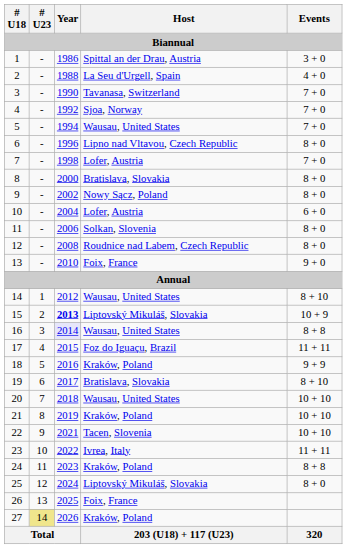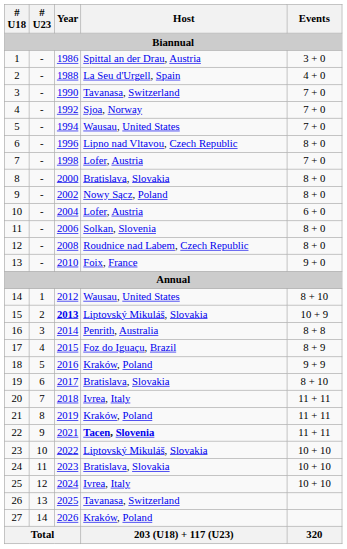 <table class="wikitable" style="font-size:100%">
 <tr>
 <th width=30># U18</th>
 <th width=30># U23</th>
 <th width=30>Year</th>
 <th width=300>Host</th>
 <th width=75>Events</th>
 </tr>
 <tr>
 <td colspan="5" bgcolor="#cccccc"align=center><strong>Biannual</strong></td>
 </tr>
 <tr>
 <td align=center>1</td>
 <td align=center>-</td>
 <td><a href='#'>1986</a></td>
 <td> <a href='#'>Spittal an der Drau</a>, <a href='#'>Austria</a></td>
 <td align=center>3 + 0</td>
 </tr>
 <tr>
 <td align=center>2</td>
 <td align=center>-</td>
 <td><a href='#'>1988</a></td>
 <td> <a href='#'>La Seu d'Urgell</a>, <a href='#'>Spain</a></td>
 <td align=center>4 + 0</td>
 </tr>
 <tr>
 <td align=center>3</td>
 <td align=center>-</td>
 <td><a href='#'>1990</a></td>
 <td> <a href='#'>Tavanasa</a>, <a href='#'>Switzerland</a></td>
 <td align=center>7 + 0</td>
 </tr>
 <tr>
 <td align=center>4</td>
 <td align=center>-</td>
 <td><a href='#'>1992</a></td>
 <td> <a href='#'>Sjoa</a>, <a href='#'>Norway</a></td>
 <td align=center>7 + 0</td>
 </tr>
 <tr>
 <td align=center>5</td>
 <td align=center>-</td>
 <td><a href='#'>1994</a></td>
 <td> <a href='#'>Wausau</a>, <a href='#'>United States</a></td>
 <td align=center>7 + 0</td>
 </tr>
 <tr>
 <td align=center>6</td>
 <td align=center>-</td>
 <td><a href='#'>1996</a></td>
 <td> <a href='#'>Lipno nad Vltavou</a>, <a href='#'>Czech Republic</a></td>
 <td align=center>8 + 0</td>
 </tr>
 <tr>
 <td align=center>7</td>
 <td align=center>-</td>
 <td><a href='#'>1998</a></td>
 <td> <a href='#'>Lofer</a>, <a href='#'>Austria</a></td>
 <td align=center>7 + 0</td>
 </tr>
 <tr>
 <td align=center>8</td>
 <td align=center>-</td>
 <td><a href='#'>2000</a></td>
 <td> <a href='#'>Bratislava</a>, <a href='#'>Slovakia</a></td>
 <td align=center>8 + 0</td>
 </tr>
 <tr>
 <td align=center>9</td>
 <td align=center>-</td>
 <td><a href='#'>2002</a></td>
 <td> <a href='#'>Nowy Sącz</a>, <a href='#'>Poland</a></td>
 <td align=center>8 + 0</td>
 </tr>
 <tr>
 <td align=center>10</td>
 <td align=center>-</td>
 <td><a href='#'>2004</a></td>
 <td> <a href='#'>Lofer</a>, <a href='#'>Austria</a></td>
 <td align=center>6 + 0</td>
 </tr>
 <tr>
 <td align=center>11</td>
 <td align=center>-</td>
 <td><a href='#'>2006</a></td>
 <td> <a href='#'>Solkan</a>, <a href='#'>Slovenia</a></td>
 <td align=center>8 + 0</td>
 </tr>
 <tr>
 <td align=center>12</td>
 <td align=center>-</td>
 <td><a href='#'>2008</a></td>
 <td> <a href='#'>Roudnice nad Labem</a>, <a href='#'>Czech Republic</a></td>
 <td align=center>8 + 0</td>
 </tr>
 <tr>
 <td align=center>13</td>
 <td align=center>-</td>
 <td><a href='#'>2010</a></td>
 <td> <a href='#'>Foix</a>, <a href='#'>France</a></td>
 <td align=center>9 + 0</td>
 </tr>
 <tr>
 <td colspan="5" bgcolor="#cccccc"align=center><strong>Annual</strong></td>
 </tr>
 <tr>
 <td align=center>14</td>
 <td align=center>1</td>
 <td><a href='#'>2012</a></td>
 <td> <a href='#'>Wausau</a>, <a href='#'>United States</a></td>
 <td align=center>8 + 10</td>
 </tr>
 <tr>
 <td align=center>15</td>
 <td align=center>2</td>
 <td><strong><a href='#'>2013</a></strong></td>
 <td> <a href='#'>Liptovský Mikuláš</a>, <a href='#'>Slovakia</a></td>
 <td align=center>10 + 9</td>
 </tr>
 <tr>
 <td align=center>16</td>
 <td align=center>3</td>
-<td style="background: lavender;"><a href='#'>2014</a></td>
-<td> <a href='#'>Wausau</a>, <a href='#'>United States</a></td>
+<td><a href='#'>2014</a></td>
+<td> <a href='#'>Penrith</a>, <a href='#'>Australia</a></td>
 <td align=center>8 + 8</td>
 </tr>
 <tr>
 <td align=center>17</td>
 <td align=center>4</td>
 <td><a href='#'>2015</a></td>
 <td> <a href='#'>Foz do Iguaçu</a>, <a href='#'>Brazil</a></td>
-<td align=center>11 + 11</td>
+<td align=center>8 + 9</td>
 </tr>
 <tr>
 <td align=center>18</td>
 <td align=center>5</td>
 <td><a href='#'>2016</a></td>
 <td> <a href='#'>Kraków</a>, <a href='#'>Poland</a></td>
 <td align=center>9 + 9</td>
 </tr>
 <tr>
 <td align=center>19</td>
 <td align=center>6</td>
 <td><a href='#'>2017</a></td>
 <td> <a href='#'>Bratislava</a>, <a href='#'>Slovakia</a></td>
 <td align=center>8 + 10</td>
 </tr>
 <tr>
 <td align=center>20</td>
 <td align=center>7</td>
 <td><a href='#'>2018</a></td>
-<td> <a href='#'>Wausau</a>, <a href='#'>United States</a></td>
-<td align=center>10 + 10</td>
+<td> <a href='#'>Ivrea</a>, <a href='#'>Italy</a></td>
+<td align=center>11 + 11</td>
 </tr>
 <tr>
 <td align=center>21</td>
 <td align=center>8</td>
 <td><a href='#'>2019</a></td>
 <td> <a href='#'>Kraków</a>, <a href='#'>Poland</a></td>
-<td align=center>10 + 10</td>
+<td align=center>11 + 11</td>
 </tr>
 <tr>
 <td align=center>22</td>
 <td align=center>9</td>
 <td><a href='#'>2021</a></td>
-<td> <a href='#'>Tacen</a>, <a href='#'>Slovenia</a></td>
-<td align=center>10 + 10</td>
+<td><strong> <a href='#'>Tacen</a>, <a href='#'>Slovenia</a></strong></td>
+<td align=center>11 + 11</td>
 </tr>
 <tr>
 <td align=center>23</td>
 <td align=center>10</td>
 <td><a href='#'>2022</a></td>
-<td> <a href='#'>Ivrea</a>, <a href='#'>Italy</a></td>
-<td align=center>11 + 11</td>
+<td> <a href='#'>Liptovský Mikuláš</a>, <a href='#'>Slovakia</a></td>
+<td align=center>10 + 10</td>
 </tr>
 <tr>
 <td align=center>24</td>
 <td align=center>11</td>
 <td><a href='#'>2023</a></td>
-<td> <a href='#'>Kraków</a>, <a href='#'>Poland</a></td>
-<td align=center>8 + 8</td>
+<td> <a href='#'>Bratislava</a>, <a href='#'>Slovakia</a></td>
+<td align=center>10 + 10</td>
 </tr>
 <tr>
 <td align=center>25</td>
 <td align=center>12</td>
 <td><a href='#'>2024</a></td>
-<td> <a href='#'>Liptovský Mikuláš</a>, <a href='#'>Slovakia</a></td>
-<td align=center>8 + 0</td>
+<td> <a href='#'>Ivrea</a>, <a href='#'>Italy</a></td>
+<td align=center>10 + 10</td>
 </tr>
 <tr>
 <td align=center>26</td>
 <td align=center>13</td>
 <td><a href='#'>2025</a></td>
-<td> <a href='#'>Foix</a>, <a href='#'>France</a></td>
+<td> <a href='#'>Tavanasa</a>, <a href='#'>Switzerland</a></td>
 <td align=center></td>
 </tr>
 <tr>
 <td align=center>27</td>
-<td align=center style="background: khaki;">14</td>
+<td align=center>14</td>
 <td><a href='#'>2026</a></td>
 <td> <a href='#'>Kraków</a>, <a href='#'>Poland</a></td>
 <td align=center></td>
 </tr>
 <tr>
 <th colspan=3>Total</th>
 <th>203 (U18) + 117 (U23)</th>
 <th>320</th>
 </tr>
 </table>
